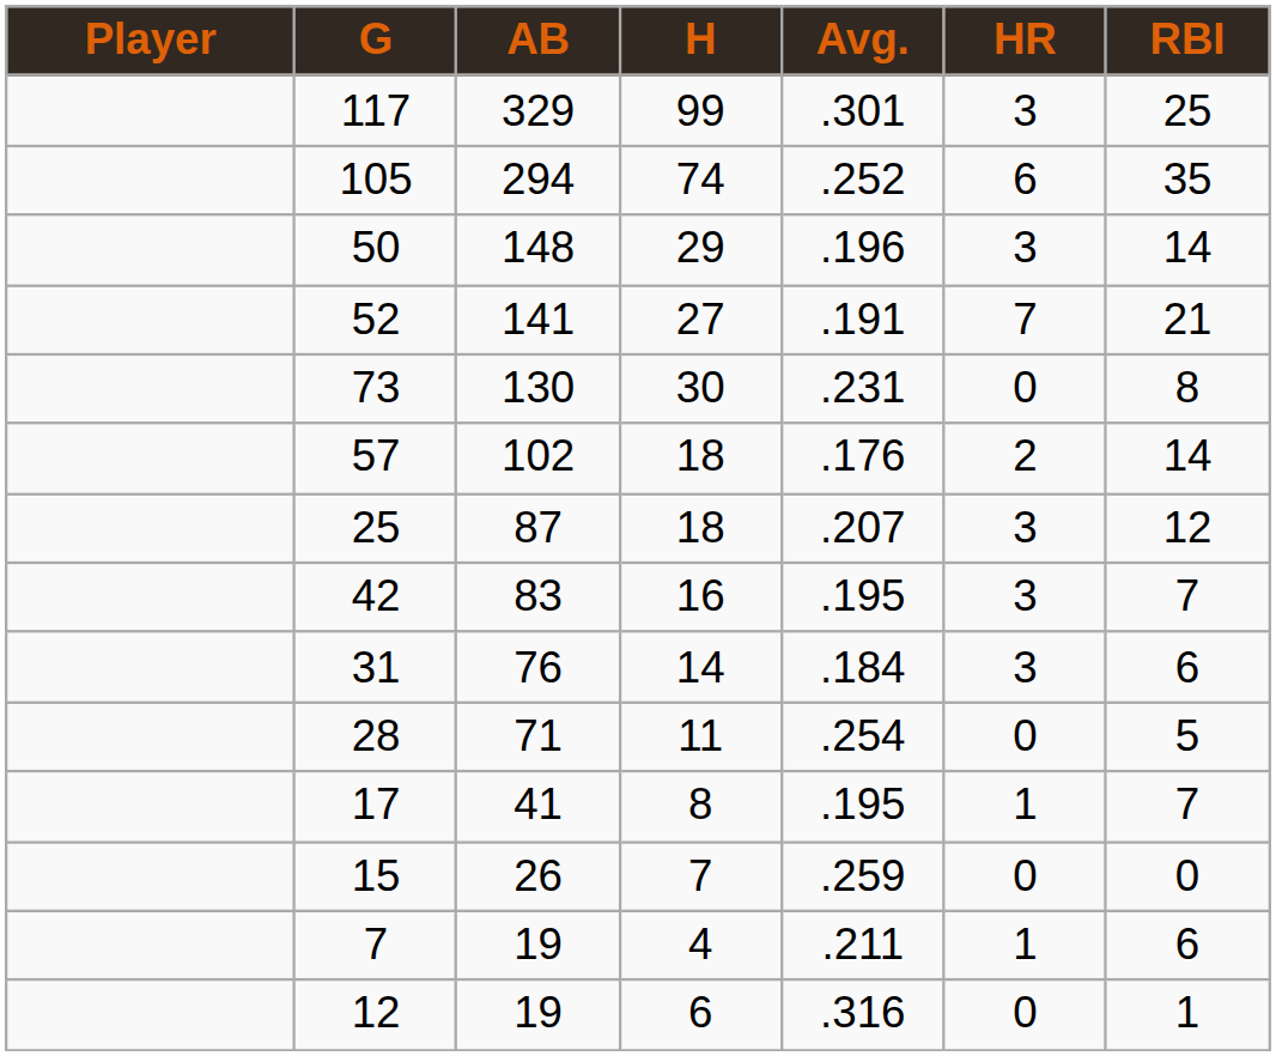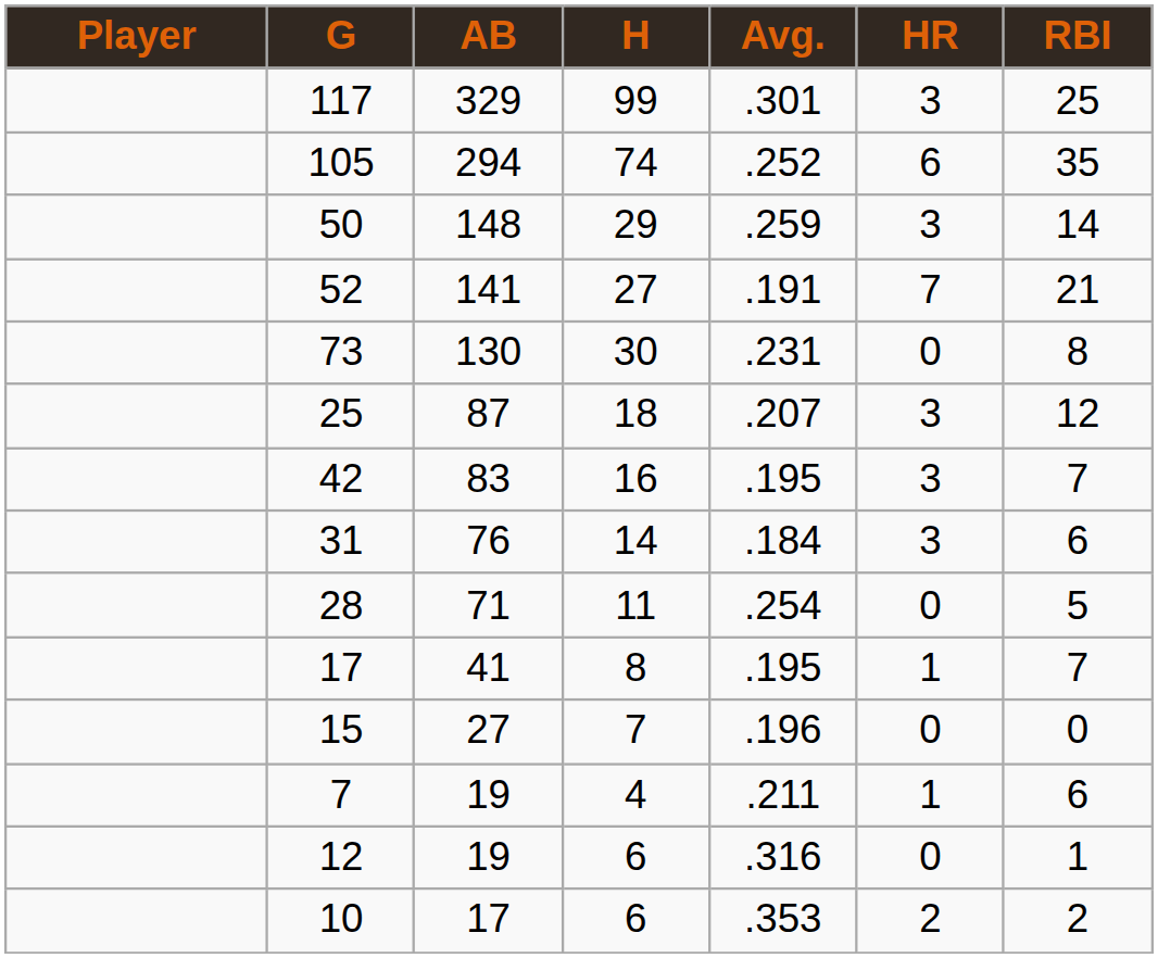 <table class="wikitable sortable">
 <tr>
 <th style="background:#312821;color:#de6108;" width="16%">Player</th>
 <th style="background:#312821;color:#de6108;" width="9%">G</th>
 <th style="background:#312821;color:#de6108;" width="9%">AB</th>
 <th style="background:#312821;color:#de6108;" width="9%">H</th>
 <th style="background:#312821;color:#de6108;" width="9%">Avg.</th>
 <th style="background:#312821;color:#de6108;" width="9%">HR</th>
 <th style="background:#312821;color:#de6108;" width="9%">RBI</th>
 </tr>
 <tr align="center">
 <td></td>
 <td>117</td>
 <td>329</td>
 <td>99</td>
 <td>.301</td>
 <td>3</td>
 <td>25</td>
 </tr>
 <tr align="center">
 <td></td>
 <td>105</td>
 <td>294</td>
 <td>74</td>
 <td>.252</td>
 <td>6</td>
 <td>35</td>
 </tr>
 <tr align="center">
 <td></td>
 <td>50</td>
 <td>148</td>
 <td>29</td>
-<td>.196</td>
+<td>.259</td>
 <td>3</td>
 <td>14</td>
 </tr>
 <tr align="center">
 <td></td>
 <td>52</td>
 <td>141</td>
 <td>27</td>
 <td>.191</td>
 <td>7</td>
 <td>21</td>
 </tr>
 <tr align="center">
 <td></td>
 <td>73</td>
 <td>130</td>
 <td>30</td>
 <td>.231</td>
 <td>0</td>
 <td>8</td>
-</tr>
-<tr align="center">
-<td></td>
-<td>57</td>
-<td>102</td>
-<td>18</td>
-<td>.176</td>
-<td>2</td>
-<td>14</td>
 </tr>
 <tr align="center">
 <td></td>
 <td>25</td>
 <td>87</td>
 <td>18</td>
 <td>.207</td>
 <td>3</td>
 <td>12</td>
 </tr>
 <tr align="center">
 <td></td>
 <td>42</td>
 <td>83</td>
 <td>16</td>
 <td>.195</td>
 <td>3</td>
 <td>7</td>
 </tr>
 <tr align="center">
 <td></td>
 <td>31</td>
 <td>76</td>
 <td>14</td>
 <td>.184</td>
 <td>3</td>
 <td>6</td>
 </tr>
 <tr align="center">
 <td></td>
 <td>28</td>
 <td>71</td>
 <td>11</td>
 <td>.254</td>
 <td>0</td>
 <td>5</td>
 </tr>
 <tr align="center">
 <td></td>
 <td>17</td>
 <td>41</td>
 <td>8</td>
 <td>.195</td>
 <td>1</td>
 <td>7</td>
 </tr>
 <tr align="center">
 <td></td>
 <td>15</td>
-<td>26</td>
+<td>27</td>
 <td>7</td>
-<td>.259</td>
+<td>.196</td>
 <td>0</td>
 <td>0</td>
 </tr>
 <tr align="center">
 <td></td>
 <td>7</td>
 <td>19</td>
 <td>4</td>
 <td>.211</td>
 <td>1</td>
 <td>6</td>
 </tr>
 <tr align="center">
 <td></td>
 <td>12</td>
 <td>19</td>
 <td>6</td>
 <td>.316</td>
 <td>0</td>
 <td>1</td>
 </tr>
 <tr align="center">
+<td></td>
+<td>10</td>
+<td>17</td>
+<td>6</td>
+<td>.353</td>
+<td>2</td>
+<td>2</td>
+</tr>
+<tr align="center">
 </tr>
 </table>
